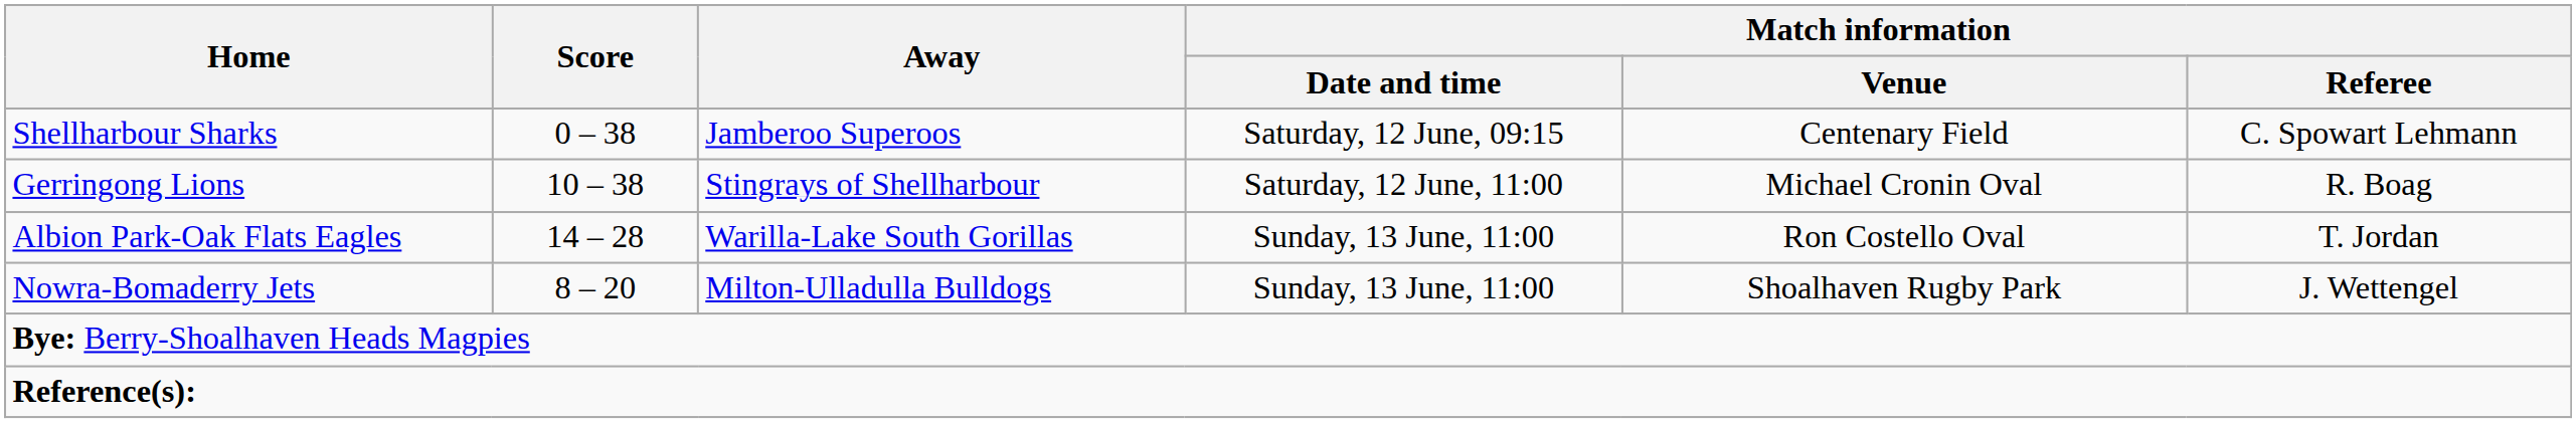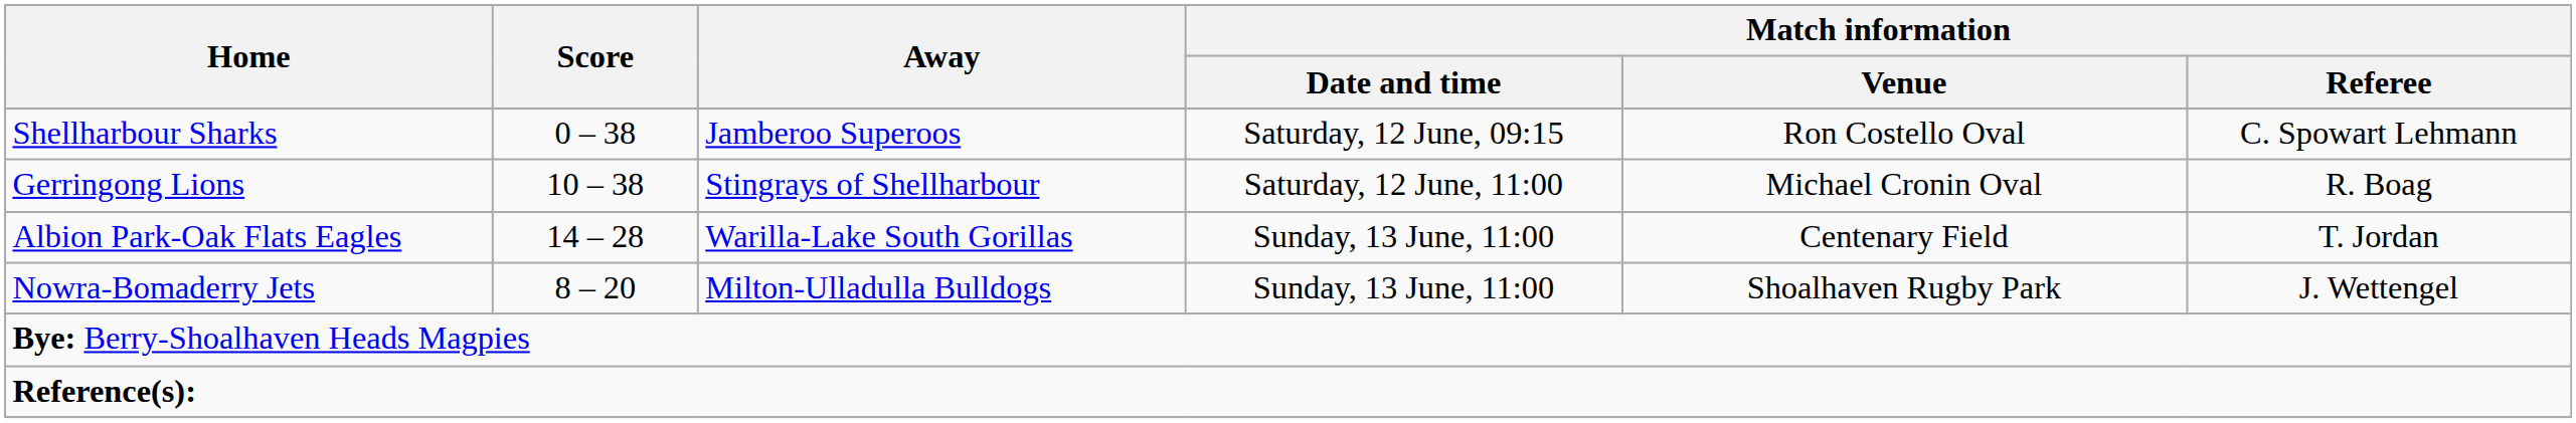 <table class="wikitable" width="100% text-align:center;">
 <tr>
 <th rowspan="2" width="19%">Home</th>
 <th rowspan="2" width="8%">Score</th>
 <th rowspan="2" width="19%">Away</th>
 <th colspan="3">Match information</th>
 </tr>
 <tr bgcolor="#CCCCCC">
 <th width="17%">Date and time</th>
 <th width="22%">Venue</th>
 <th>Referee</th>
 </tr>
 <tr>
 <td> <a href='#'>Shellharbour Sharks</a></td>
 <td style="text-align:center;">0 – 38</td>
 <td> <a href='#'>Jamberoo Superoos</a></td>
 <td style="text-align:center;">Saturday, 12 June, 09:15</td>
-<td style="text-align:center;">Centenary Field</td>
+<td style="text-align:center;">Ron Costello Oval</td>
 <td style="text-align:center;">C. Spowart Lehmann</td>
 </tr>
 <tr>
 <td> <a href='#'>Gerringong Lions</a></td>
 <td style="text-align:center;">10 – 38</td>
 <td> <a href='#'>Stingrays of Shellharbour</a></td>
 <td style="text-align:center;">Saturday, 12 June, 11:00</td>
 <td style="text-align:center;">Michael Cronin Oval</td>
 <td style="text-align:center;">R. Boag</td>
 </tr>
 <tr>
 <td> <a href='#'>Albion Park-Oak Flats Eagles</a></td>
 <td style="text-align:center;">14 – 28</td>
 <td> <a href='#'>Warilla-Lake South Gorillas</a></td>
 <td style="text-align:center;">Sunday, 13 June, 11:00</td>
-<td style="text-align:center;">Ron Costello Oval</td>
+<td style="text-align:center;">Centenary Field</td>
 <td style="text-align:center;">T. Jordan</td>
 </tr>
 <tr>
 <td> <a href='#'>Nowra-Bomaderry Jets</a></td>
 <td style="text-align:center;">8 – 20</td>
 <td> <a href='#'>Milton-Ulladulla Bulldogs</a></td>
 <td style="text-align:center;">Sunday, 13 June, 11:00</td>
 <td style="text-align:center;">Shoalhaven Rugby Park</td>
 <td style="text-align:center;">J. Wettengel</td>
 </tr>
 <tr>
 <td colspan="6" align="centre"><strong>Bye:</strong>  <a href='#'>Berry-Shoalhaven Heads Magpies</a></td>
 </tr>
 <tr>
 <td colspan="6"><strong>Reference(s):</strong> </td>
 </tr>
 </table>
